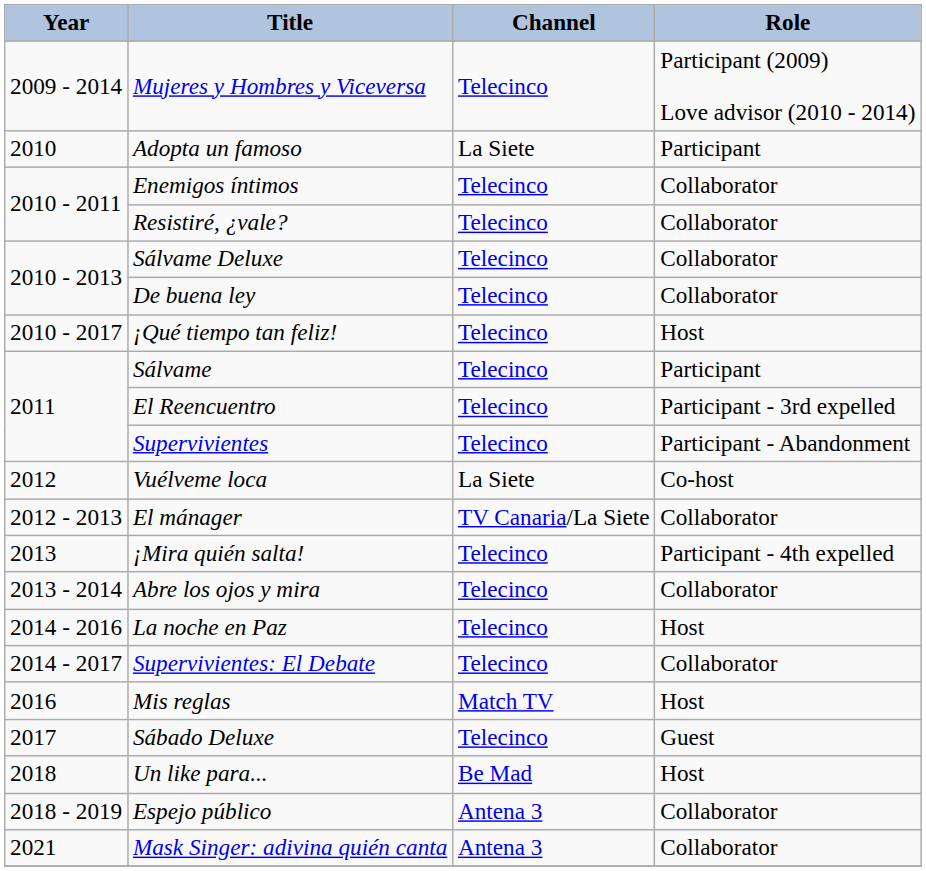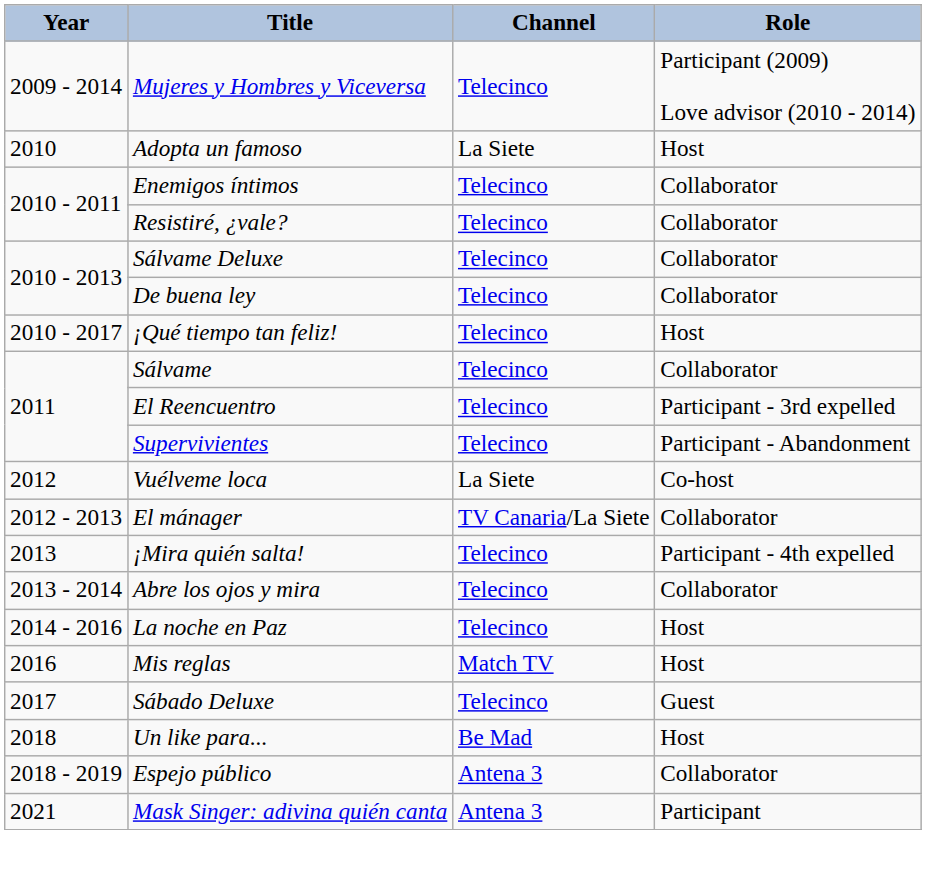 <table class="wikitable">
 <tr>
 <th style="background: #B0C4DE;">Year</th>
 <th style="background: #B0C4DE;">Title</th>
 <th style="background: #B0C4DE;">Channel</th>
 <th style="background: #B0C4DE;">Role</th>
 </tr>
 <tr>
 <td>2009 - 2014</td>
 <td><em><a href='#'>Mujeres y Hombres y Viceversa</a></em></td>
 <td><a href='#'>Telecinco</a></td>
 <td>Participant (2009)<br><br>Love advisor (2010 - 2014)</td>
 </tr>
 <tr>
 <td>2010</td>
 <td><em>Adopta un famoso</em></td>
 <td>La Siete</td>
-<td>Participant</td>
+<td>Host</td>
 </tr>
 <tr>
 <td rowspan="2">2010 - 2011</td>
 <td><em>Enemigos íntimos</em></td>
 <td><a href='#'>Telecinco</a></td>
 <td>Collaborator</td>
 </tr>
 <tr>
 <td><em>Resistiré, ¿vale?</em></td>
 <td><a href='#'>Telecinco</a></td>
 <td>Collaborator</td>
 </tr>
 <tr>
 <td rowspan="2">2010 - 2013</td>
 <td><em>Sálvame Deluxe</em></td>
 <td><a href='#'>Telecinco</a></td>
 <td>Collaborator</td>
 </tr>
 <tr>
 <td><em>De buena ley</em></td>
 <td><a href='#'>Telecinco</a></td>
 <td>Collaborator</td>
 </tr>
 <tr>
 <td>2010 - 2017</td>
 <td><em>¡Qué tiempo tan feliz!</em></td>
 <td><a href='#'>Telecinco</a></td>
 <td>Host</td>
 </tr>
 <tr>
 <td rowspan="3">2011</td>
 <td><em>Sálvame</em></td>
 <td><a href='#'>Telecinco</a></td>
-<td>Participant</td>
+<td>Collaborator</td>
 </tr>
 <tr>
 <td><em>El Reencuentro</em></td>
 <td><a href='#'>Telecinco</a></td>
 <td>Participant - 3rd expelled</td>
 </tr>
 <tr>
 <td><em><a href='#'>Supervivientes</a></em></td>
 <td><a href='#'>Telecinco</a></td>
 <td>Participant - Abandonment</td>
 </tr>
 <tr>
 <td>2012</td>
 <td><em>Vuélveme loca</em></td>
 <td>La Siete</td>
 <td>Co-host</td>
 </tr>
 <tr>
 <td>2012 - 2013</td>
 <td><em>El mánager</em></td>
 <td><a href='#'>TV Canaria</a>/La Siete</td>
 <td>Collaborator</td>
 </tr>
 <tr>
 <td>2013</td>
 <td><em>¡Mira quién salta!</em></td>
 <td><a href='#'>Telecinco</a></td>
 <td>Participant - 4th expelled</td>
 </tr>
 <tr>
 <td>2013 - 2014</td>
 <td><em>Abre los ojos y mira</em></td>
 <td><a href='#'>Telecinco</a></td>
 <td>Collaborator</td>
 </tr>
 <tr>
 <td>2014 - 2016</td>
 <td><em>La noche en Paz</em></td>
 <td><a href='#'>Telecinco</a></td>
 <td>Host</td>
 </tr>
 <tr>
-<td>2014 - 2017</td>
-<td><em><a href='#'>Supervivientes: El Debate</a></em></td>
-<td><a href='#'>Telecinco</a></td>
-<td>Collaborator</td>
-</tr>
-<tr>
 <td>2016</td>
 <td><em>Mis reglas</em></td>
 <td><a href='#'>Match TV</a></td>
 <td>Host</td>
 </tr>
 <tr>
 <td>2017</td>
 <td><em>Sábado Deluxe</em></td>
 <td><a href='#'>Telecinco</a></td>
 <td>Guest</td>
 </tr>
 <tr>
 <td>2018</td>
 <td><em>Un like para...</em></td>
 <td><a href='#'>Be Mad</a></td>
 <td>Host</td>
 </tr>
 <tr>
 <td>2018 - 2019</td>
 <td><em>Espejo público</em></td>
 <td><a href='#'>Antena 3</a></td>
 <td>Collaborator</td>
 </tr>
 <tr>
 <td>2021</td>
 <td><em><a href='#'>Mask Singer: adivina quién canta</a></em></td>
 <td><a href='#'>Antena 3</a></td>
-<td>Collaborator</td>
+<td>Participant</td>
 </tr>
 <tr>
 </tr>
 </table>
